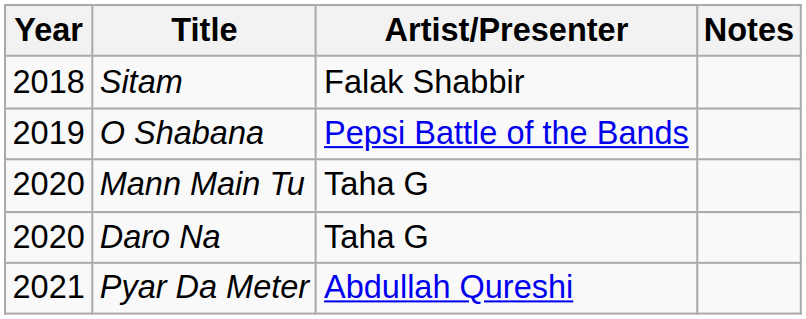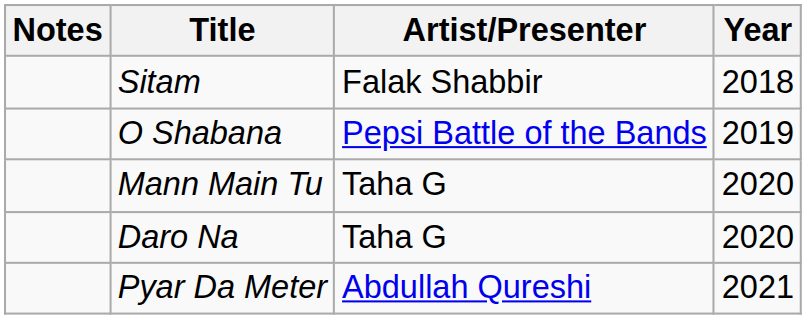 <table class="wikitable">
 <tr>
-<th>Year</th>
+<th>Notes</th>
 <th>Title</th>
 <th>Artist/Presenter</th>
-<th>Notes</th>
+<th>Year</th>
 </tr>
 <tr>
-<td>2018</td>
+<td></td>
 <td><em>Sitam</em></td>
 <td>Falak Shabbir</td>
-<td></td>
+<td>2018</td>
 </tr>
 <tr>
-<td>2019</td>
+<td></td>
 <td><em>O Shabana</em></td>
 <td><a href='#'>Pepsi Battle of the Bands</a></td>
-<td></td>
+<td>2019</td>
 </tr>
 <tr>
-<td>2020</td>
+<td></td>
 <td><em>Mann Main Tu</em></td>
 <td>Taha G</td>
-<td></td>
+<td>2020</td>
 </tr>
 <tr>
-<td>2020</td>
+<td></td>
 <td><em>Daro Na</em></td>
 <td>Taha G</td>
-<td></td>
+<td>2020</td>
 </tr>
 <tr>
-<td>2021</td>
+<td></td>
 <td><em>Pyar Da Meter</em></td>
 <td><a href='#'>Abdullah Qureshi</a></td>
-<td></td>
+<td>2021</td>
 </tr>
 </table>
